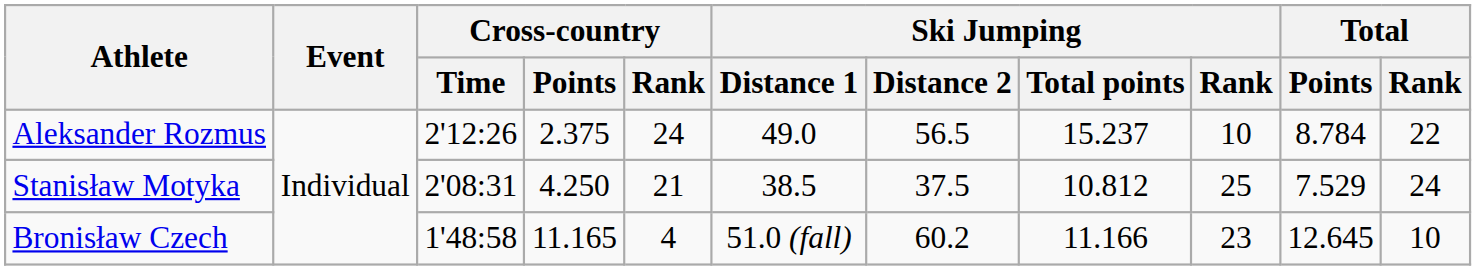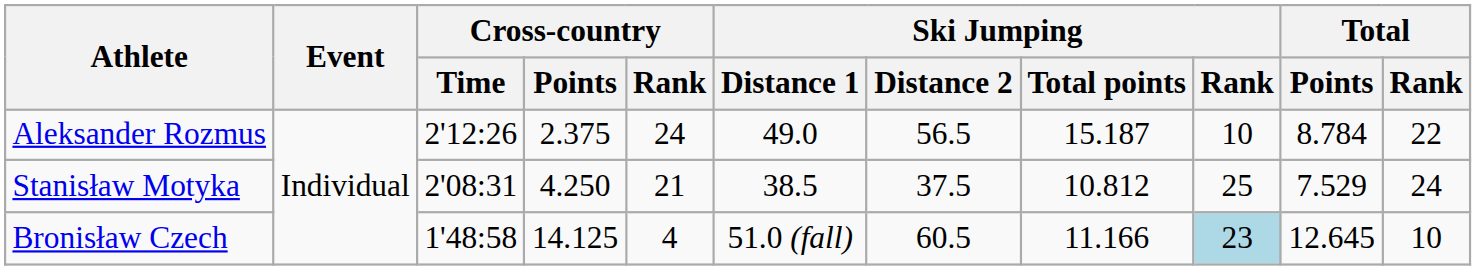 <table class="wikitable" style="font-size:90%">
 <tr>
 <th rowspan="2">Athlete</th>
 <th rowspan="2">Event</th>
 <th colspan="3">Cross-country</th>
 <th colspan="4">Ski Jumping</th>
 <th colspan="2">Total</th>
 </tr>
 <tr>
 <th>Time</th>
 <th>Points</th>
 <th>Rank</th>
 <th>Distance 1</th>
 <th>Distance 2</th>
 <th>Total points</th>
 <th>Rank</th>
 <th>Points</th>
 <th>Rank</th>
 </tr>
 <tr>
 <td><a href='#'>Aleksander Rozmus</a></td>
 <td rowspan="3">Individual</td>
 <td align="center">2'12:26</td>
 <td align="center">2.375</td>
 <td align="center">24</td>
 <td align="center">49.0</td>
 <td align="center">56.5</td>
-<td align="center">15.237</td>
+<td align="center">15.187</td>
 <td align="center">10</td>
 <td align="center">8.784</td>
 <td align="center">22</td>
 </tr>
 <tr>
 <td><a href='#'>Stanisław Motyka</a></td>
 <td align="center">2'08:31</td>
 <td align="center">4.250</td>
 <td align="center">21</td>
 <td align="center">38.5</td>
 <td align="center">37.5</td>
 <td align="center">10.812</td>
 <td align="center">25</td>
 <td align="center">7.529</td>
 <td align="center">24</td>
 </tr>
 <tr>
 <td><a href='#'>Bronisław Czech</a></td>
 <td align="center">1'48:58</td>
-<td align="center">11.165</td>
+<td align="center">14.125</td>
 <td align="center">4</td>
 <td align="center">51.0 <em>(fall)</em></td>
-<td align="center">60.2</td>
+<td align="center">60.5</td>
 <td align="center">11.166</td>
-<td align="center">23</td>
+<td align="center" style="background: lightblue;">23</td>
 <td align="center">12.645</td>
 <td align="center">10</td>
 </tr>
 </table>
